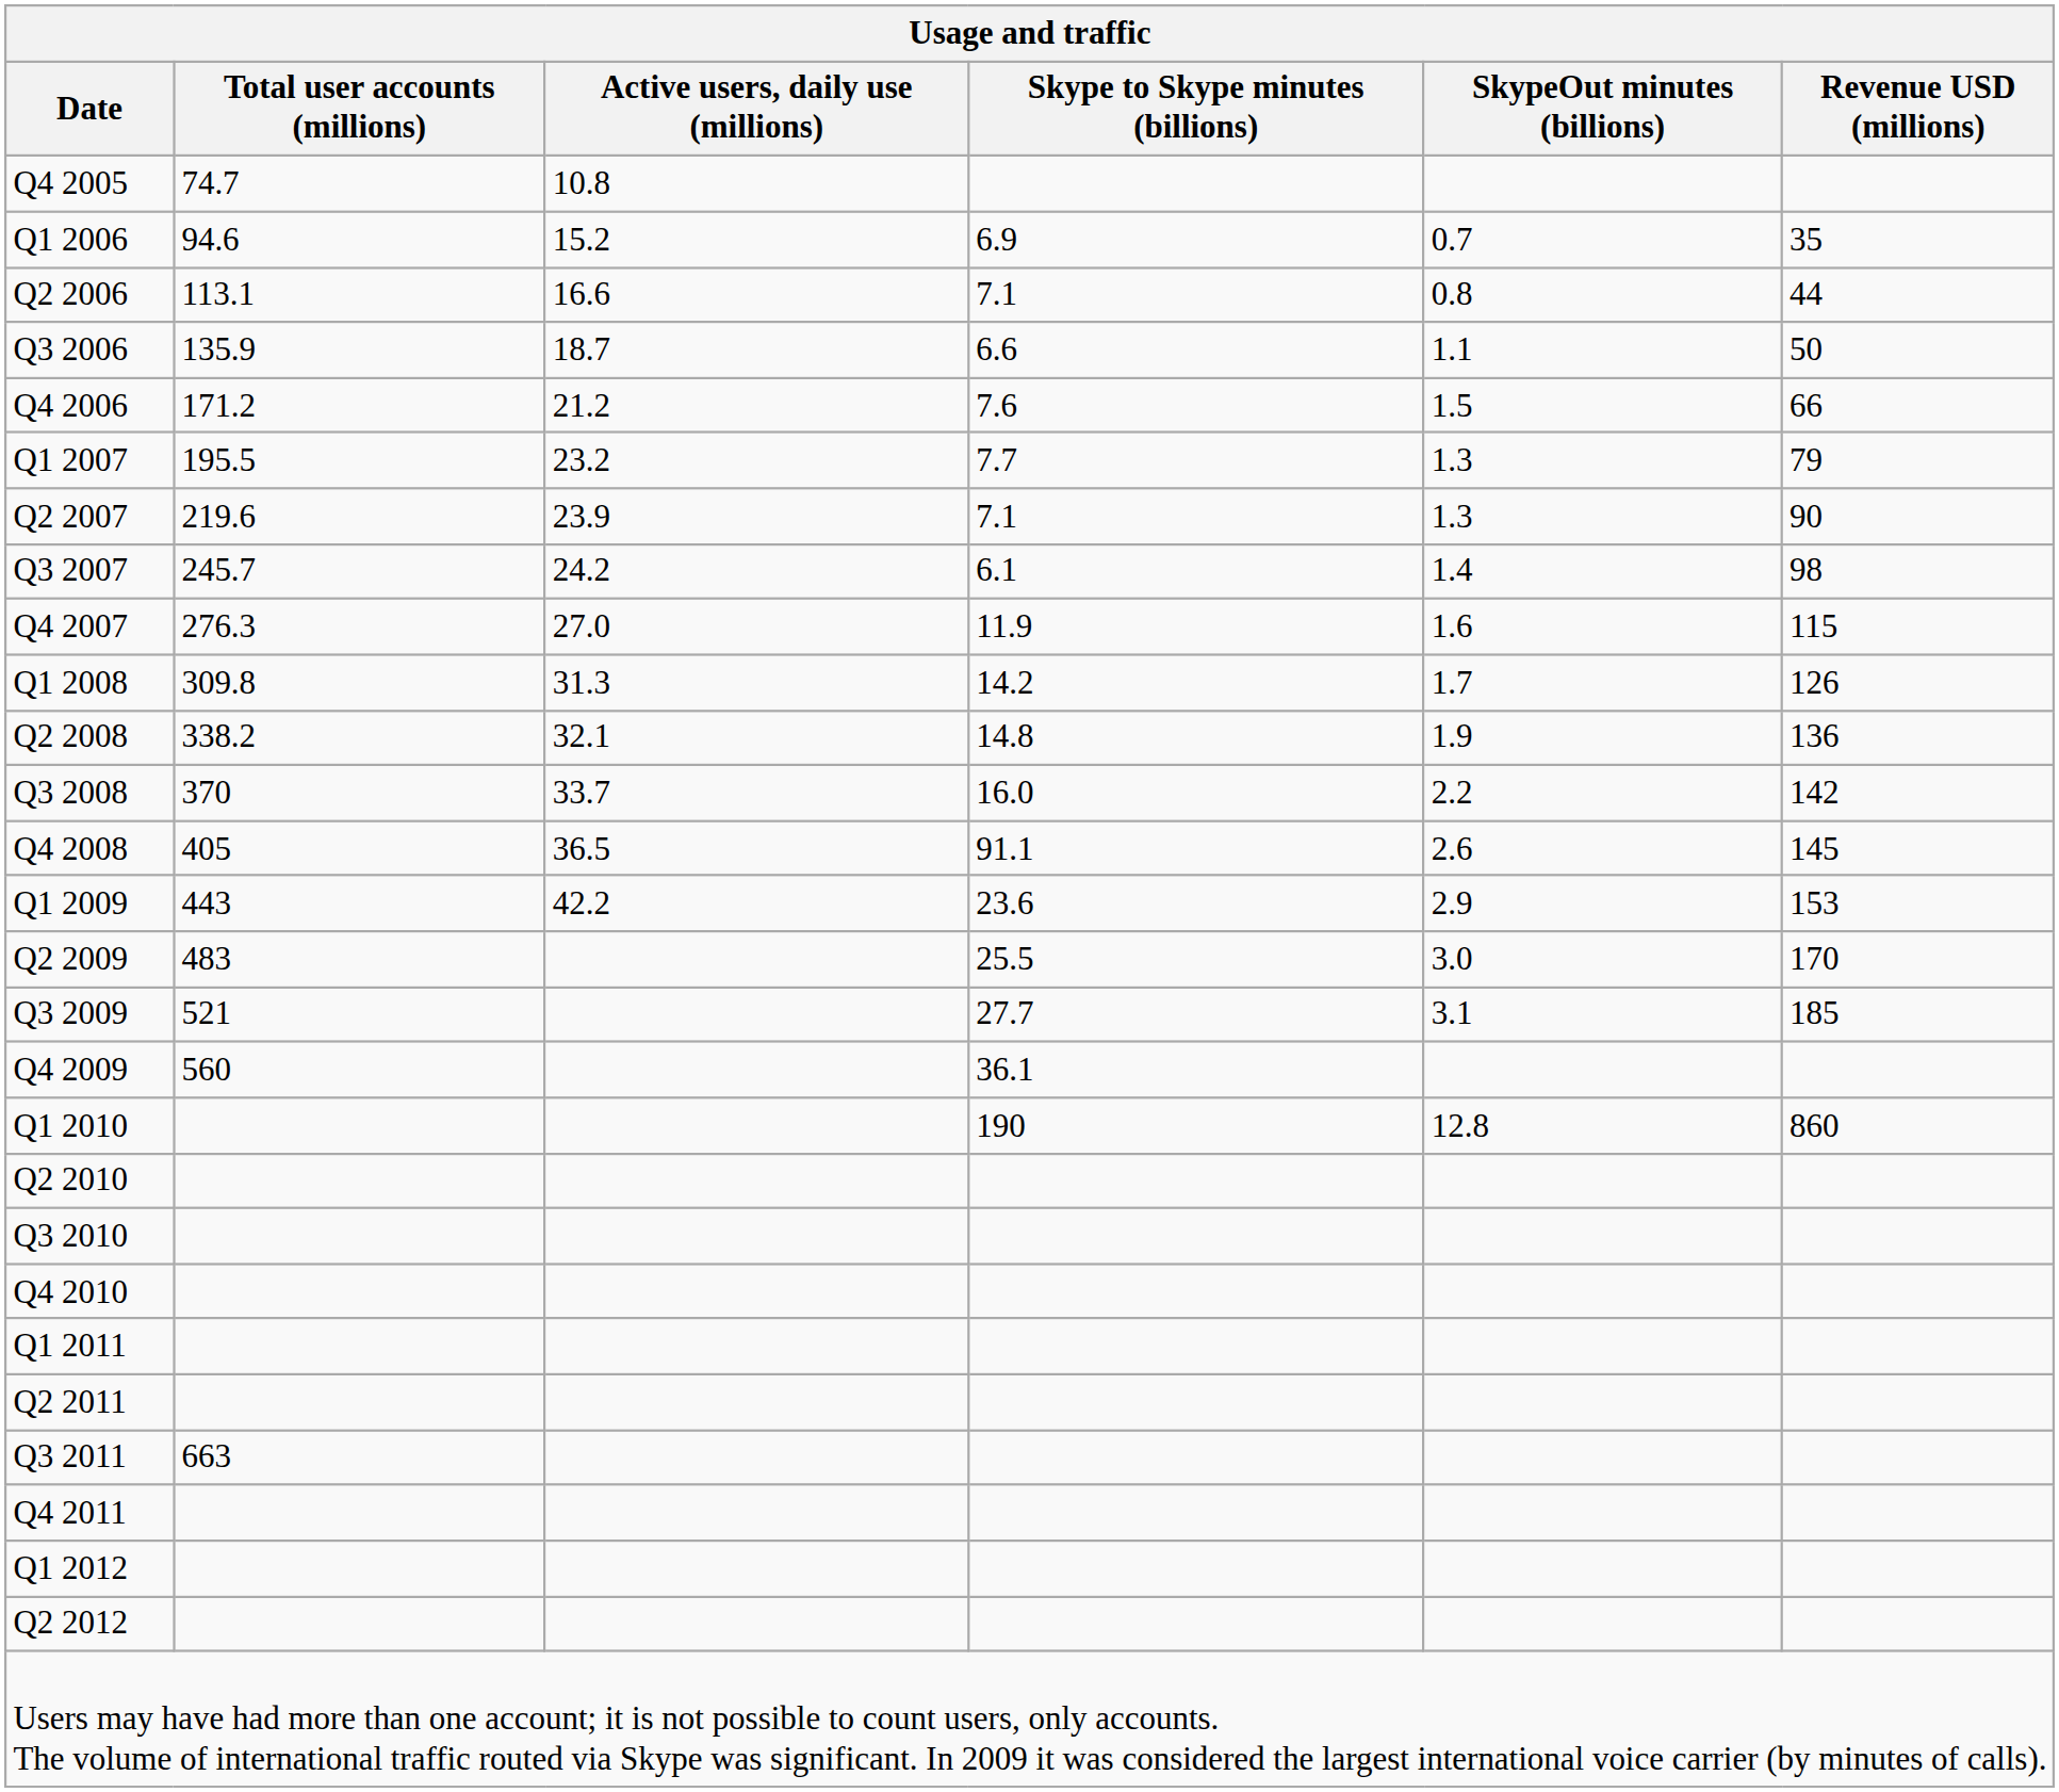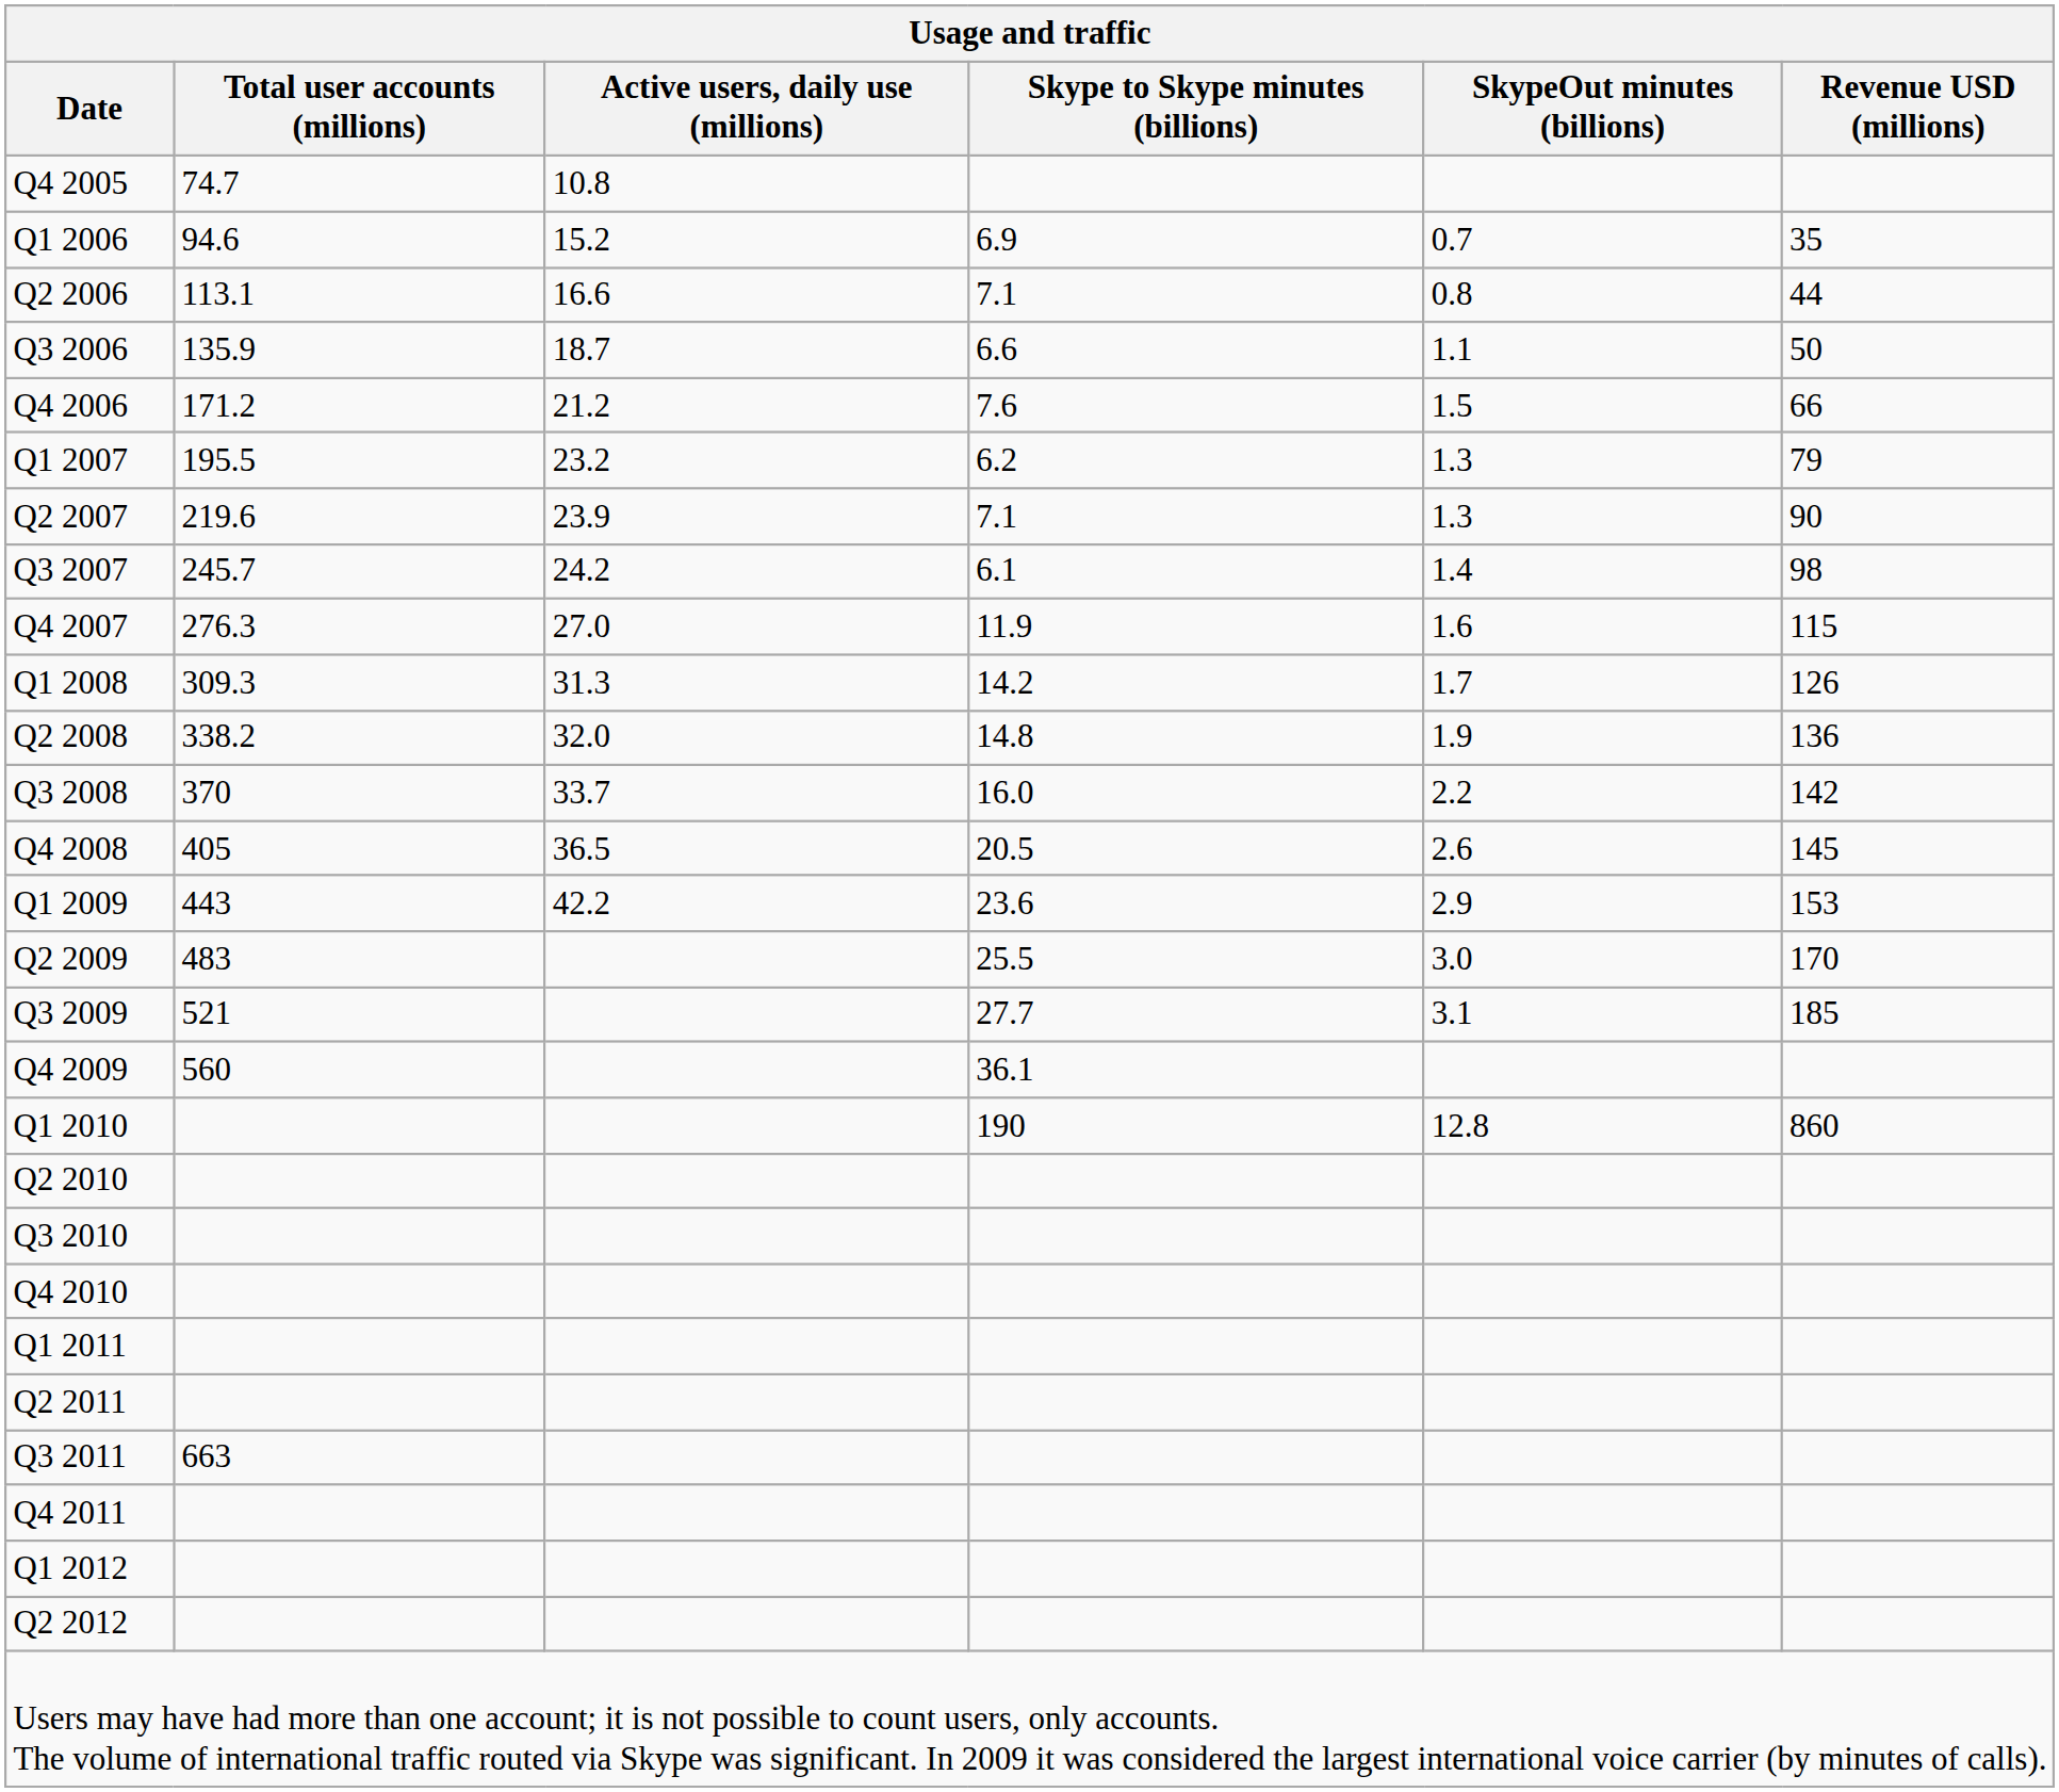 <table class="wikitable collapsible collapsed" style="font-size:88%; min-width:60em">
 <tr>
 <th colspan=6>Usage and traffic</th>
 </tr>
 <tr>
 <th>Date</th>
 <th>Total user accounts<br>(millions)</th>
 <th>Active users, daily use<br>(millions)</th>
 <th>Skype to Skype minutes<br>(billions)</th>
 <th>SkypeOut minutes<br>(billions)</th>
 <th>Revenue USD<br>(millions)</th>
 </tr>
 <tr>
 <td>Q4 2005</td>
 <td>74.7</td>
 <td>10.8</td>
 <td></td>
 <td></td>
 <td></td>
 </tr>
 <tr>
 <td>Q1 2006</td>
 <td>94.6</td>
 <td>15.2</td>
 <td>6.9</td>
 <td>0.7</td>
 <td>35</td>
 </tr>
 <tr>
 <td>Q2 2006</td>
 <td>113.1</td>
 <td>16.6</td>
 <td>7.1</td>
 <td>0.8</td>
 <td>44</td>
 </tr>
 <tr>
 <td>Q3 2006</td>
 <td>135.9</td>
 <td>18.7</td>
 <td>6.6</td>
 <td>1.1</td>
 <td>50</td>
 </tr>
 <tr>
 <td>Q4 2006</td>
 <td>171.2</td>
 <td>21.2</td>
 <td>7.6</td>
 <td>1.5</td>
 <td>66</td>
 </tr>
 <tr>
 <td>Q1 2007</td>
 <td>195.5</td>
 <td>23.2</td>
-<td>7.7</td>
+<td>6.2</td>
 <td>1.3</td>
 <td>79</td>
 </tr>
 <tr>
 <td>Q2 2007</td>
 <td>219.6</td>
 <td>23.9</td>
 <td>7.1</td>
 <td>1.3</td>
 <td>90</td>
 </tr>
 <tr>
 <td>Q3 2007</td>
 <td>245.7</td>
 <td>24.2</td>
 <td>6.1</td>
 <td>1.4</td>
 <td>98</td>
 </tr>
 <tr>
 <td>Q4 2007</td>
 <td>276.3</td>
 <td>27.0</td>
 <td>11.9</td>
 <td>1.6</td>
 <td>115</td>
 </tr>
 <tr>
 <td>Q1 2008</td>
-<td>309.8</td>
+<td>309.3</td>
 <td>31.3</td>
 <td>14.2</td>
 <td>1.7</td>
 <td>126</td>
 </tr>
 <tr>
 <td>Q2 2008</td>
 <td>338.2</td>
-<td>32.1</td>
+<td>32.0</td>
 <td>14.8</td>
 <td>1.9</td>
 <td>136</td>
 </tr>
 <tr>
 <td>Q3 2008</td>
 <td>370</td>
 <td>33.7</td>
 <td>16.0</td>
 <td>2.2</td>
 <td>142</td>
 </tr>
 <tr>
 <td>Q4 2008</td>
 <td>405</td>
 <td>36.5</td>
-<td>91.1</td>
+<td>20.5</td>
 <td>2.6</td>
 <td>145</td>
 </tr>
 <tr>
 <td>Q1 2009</td>
 <td>443</td>
 <td>42.2</td>
 <td>23.6</td>
 <td>2.9</td>
 <td>153</td>
 </tr>
 <tr>
 <td>Q2 2009</td>
 <td>483</td>
 <td></td>
 <td>25.5</td>
 <td>3.0</td>
 <td>170</td>
 </tr>
 <tr>
 <td>Q3 2009</td>
 <td>521</td>
 <td></td>
 <td>27.7</td>
 <td>3.1</td>
 <td>185</td>
 </tr>
 <tr>
 <td>Q4 2009</td>
 <td>560</td>
 <td></td>
 <td>36.1</td>
 <td></td>
 <td></td>
 </tr>
 <tr>
 <td>Q1 2010</td>
 <td></td>
 <td></td>
 <td>190</td>
 <td>12.8</td>
 <td>860</td>
 </tr>
 <tr>
 <td>Q2 2010</td>
 <td></td>
 <td></td>
 <td></td>
 <td></td>
 <td></td>
 </tr>
 <tr>
 <td>Q3 2010</td>
 <td></td>
 <td></td>
 <td></td>
 <td></td>
 <td></td>
 </tr>
 <tr>
 <td>Q4 2010</td>
 <td></td>
 <td></td>
 <td></td>
 <td></td>
 <td></td>
 </tr>
 <tr>
 <td>Q1 2011</td>
 <td></td>
 <td></td>
 <td></td>
 <td></td>
 <td></td>
 </tr>
 <tr>
 <td>Q2 2011</td>
 <td></td>
 <td></td>
 <td></td>
 <td></td>
 <td></td>
 </tr>
 <tr>
 <td>Q3 2011</td>
 <td>663</td>
 <td></td>
 <td></td>
 <td></td>
 <td></td>
 </tr>
 <tr>
 <td>Q4 2011</td>
 <td></td>
 <td></td>
 <td></td>
 <td></td>
 <td></td>
 </tr>
 <tr>
 <td>Q1 2012</td>
 <td></td>
 <td></td>
 <td></td>
 <td></td>
 <td></td>
 </tr>
 <tr>
 <td>Q2 2012</td>
 <td></td>
 <td></td>
 <td></td>
 <td></td>
 <td></td>
 </tr>
 <tr>
 <td colspan=6><br>Users may have had more than one account; it is not possible to count users, only accounts.<br>The volume of international traffic routed via Skype was significant. In 2009 it was considered the largest international voice carrier (by minutes of calls).</td>
 </tr>
 </table>
